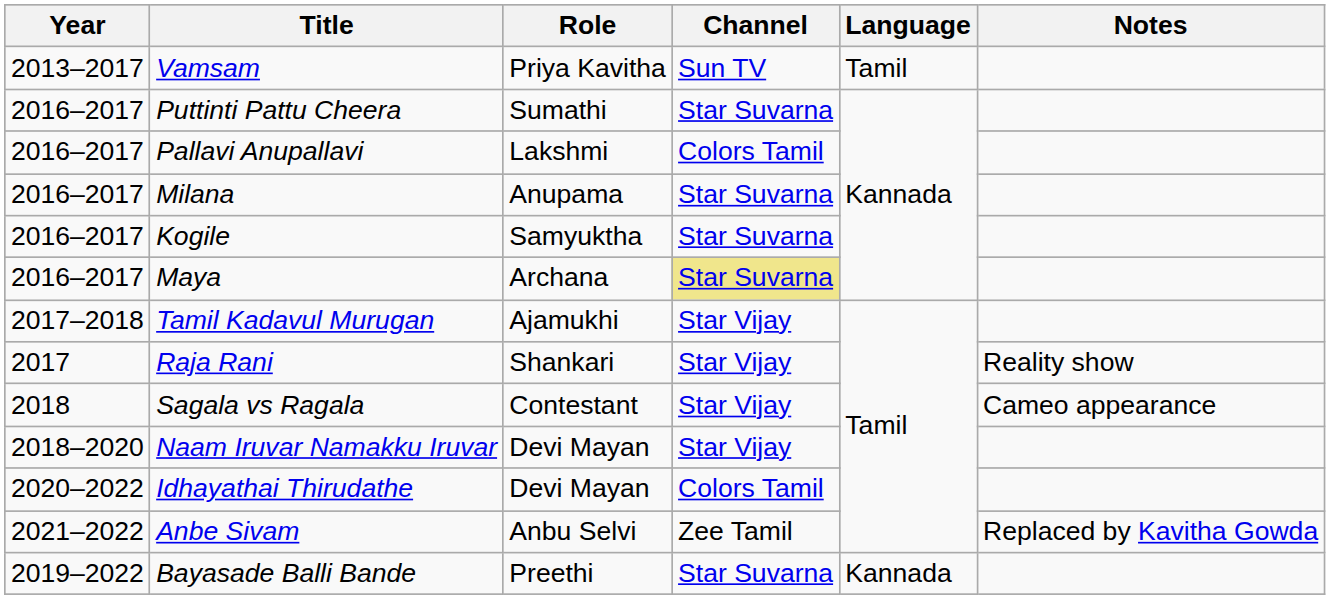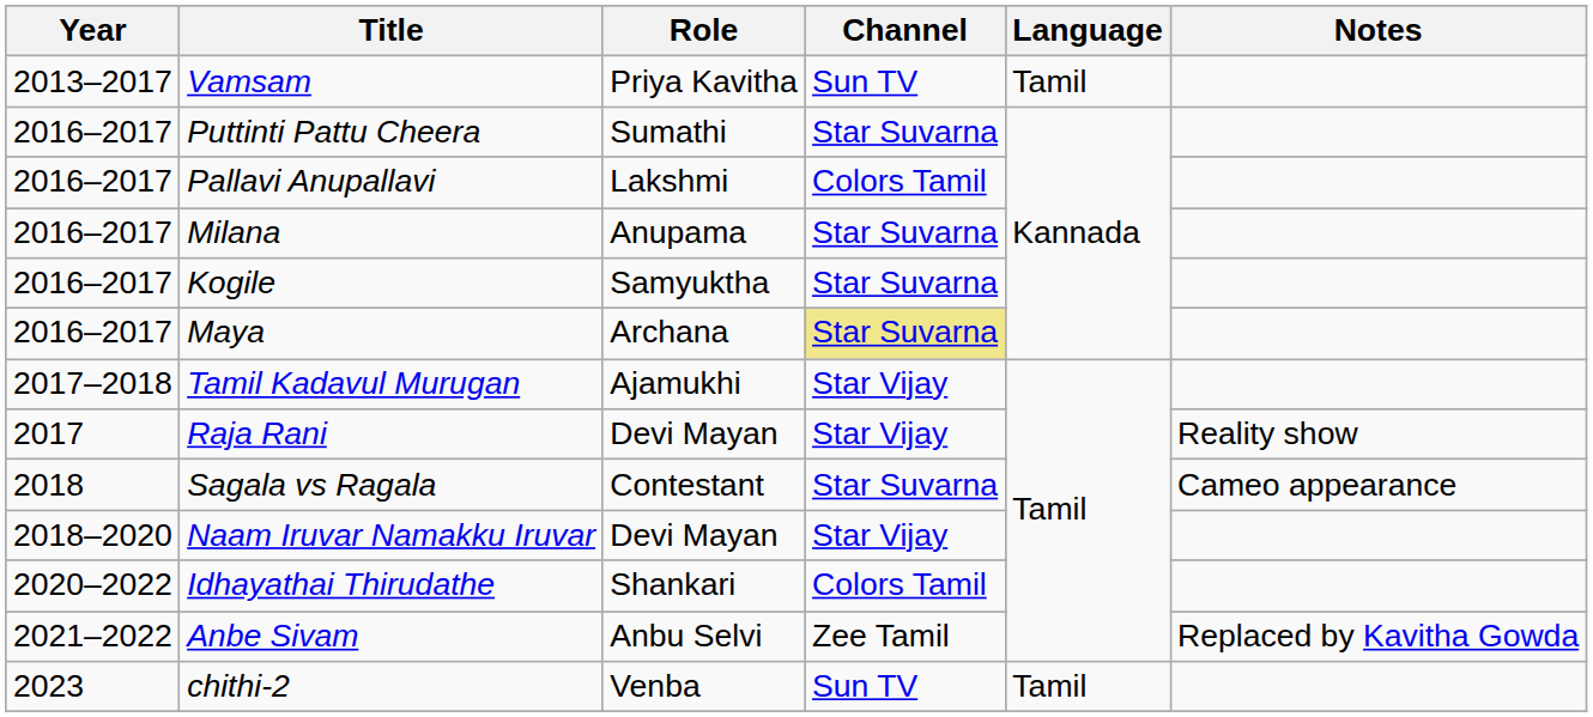 <table class="wikitable sortable">
 <tr>
 <th>Year</th>
 <th>Title</th>
 <th class="unsortable">Role</th>
 <th class="unsortable">Channel</th>
 <th class="unsortable">Language</th>
 <th class="unsortable">Notes</th>
 </tr>
 <tr>
 <td>2013–2017</td>
 <td><em><a href='#'>Vamsam</a></em></td>
 <td>Priya Kavitha</td>
 <td><a href='#'>Sun TV</a></td>
 <td>Tamil</td>
 </tr>
 <tr>
 <td>2016–2017</td>
 <td><em>Puttinti Pattu Cheera</em></td>
 <td>Sumathi</td>
 <td><a href='#'>Star Suvarna</a></td>
 <td rowspan="5">Kannada</td>
 <td></td>
 </tr>
 <tr>
 <td>2016–2017</td>
 <td><em>Pallavi Anupallavi</em></td>
 <td>Lakshmi</td>
 <td><a href='#'>Colors Tamil</a></td>
 <td></td>
 </tr>
 <tr>
 <td>2016–2017</td>
 <td><em>Milana</em></td>
 <td>Anupama</td>
 <td><a href='#'>Star Suvarna</a></td>
 <td></td>
 </tr>
 <tr>
 <td>2016–2017</td>
 <td><em>Kogile</em></td>
 <td>Samyuktha</td>
 <td><a href='#'>Star Suvarna</a></td>
 <td></td>
 </tr>
 <tr>
 <td>2016–2017</td>
 <td><em>Maya</em></td>
 <td>Archana</td>
 <td style="background: khaki;"><a href='#'>Star Suvarna</a></td>
 <td></td>
 </tr>
 <tr>
 <td>2017–2018</td>
 <td><em><a href='#'>Tamil Kadavul Murugan</a></em></td>
 <td>Ajamukhi</td>
 <td><a href='#'>Star Vijay</a></td>
 <td rowspan="6">Tamil</td>
 <td></td>
 </tr>
 <tr>
 <td>2017</td>
 <td><em><a href='#'>Raja Rani</a></em></td>
-<td>Shankari</td>
+<td>Devi Mayan</td>
 <td><a href='#'>Star Vijay</a></td>
 <td>Reality show</td>
 </tr>
 <tr>
 <td>2018</td>
 <td><em>Sagala vs Ragala</em></td>
 <td>Contestant</td>
-<td><a href='#'>Star Vijay</a></td>
+<td><a href='#'>Star Suvarna</a></td>
 <td>Cameo appearance</td>
 </tr>
 <tr>
 <td>2018–2020</td>
 <td><em><a href='#'>Naam Iruvar Namakku Iruvar</a></em></td>
 <td>Devi Mayan</td>
 <td><a href='#'>Star Vijay</a></td>
 <td></td>
 </tr>
 <tr>
 <td>2020–2022</td>
 <td><em><a href='#'>Idhayathai Thirudathe</a></em></td>
-<td>Devi Mayan</td>
+<td>Shankari</td>
 <td><a href='#'>Colors Tamil</a></td>
 <td></td>
 </tr>
 <tr>
 <td>2021–2022</td>
 <td><em><a href='#'>Anbe Sivam</a></em></td>
 <td>Anbu Selvi</td>
 <td>Zee Tamil</td>
 <td>Replaced by <a href='#'>Kavitha Gowda</a></td>
 </tr>
 <tr>
-<td>2019–2022</td>
-<td><em>Bayasade Balli Bande</em></td>
-<td>Preethi</td>
-<td><a href='#'>Star Suvarna</a></td>
-<td>Kannada</td>
+<td>2023</td>
+<td><em>chithi-2</em></td>
+<td>Venba</td>
+<td><a href='#'>Sun TV</a></td>
+<td>Tamil</td>
 <td></td>
 </tr>
 </table>
